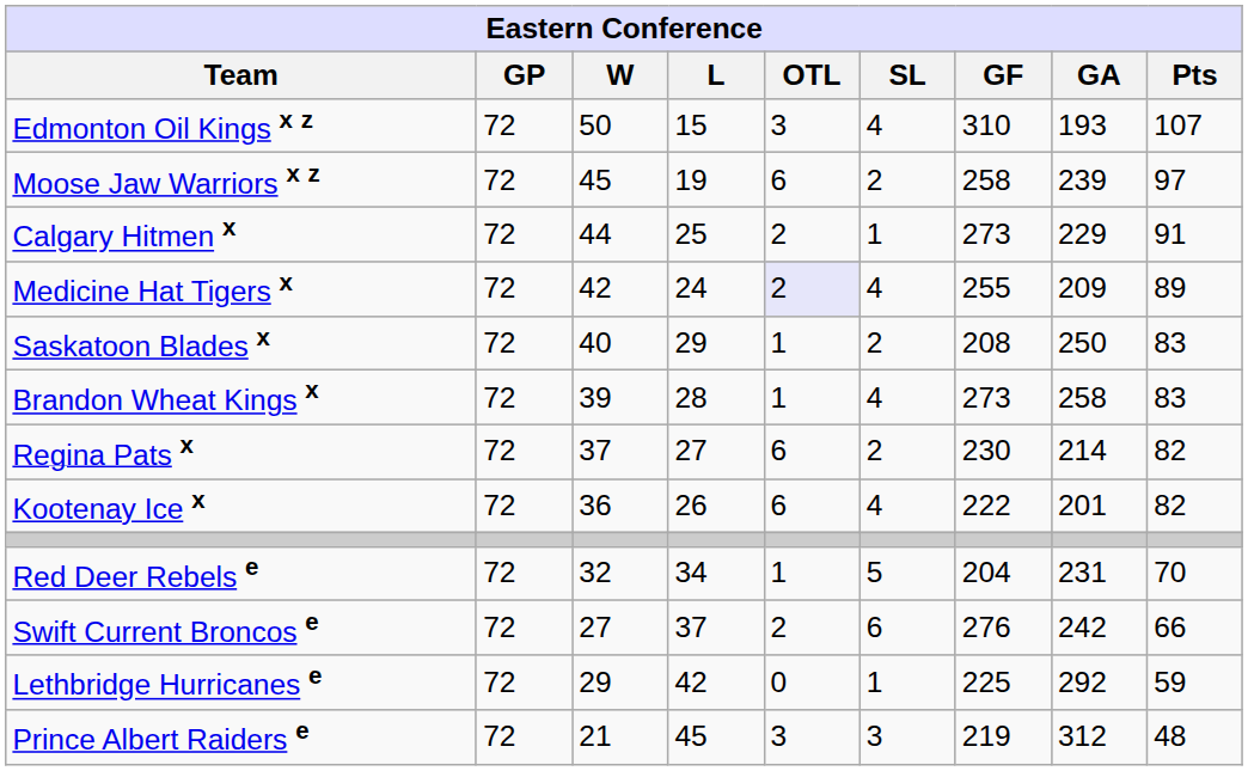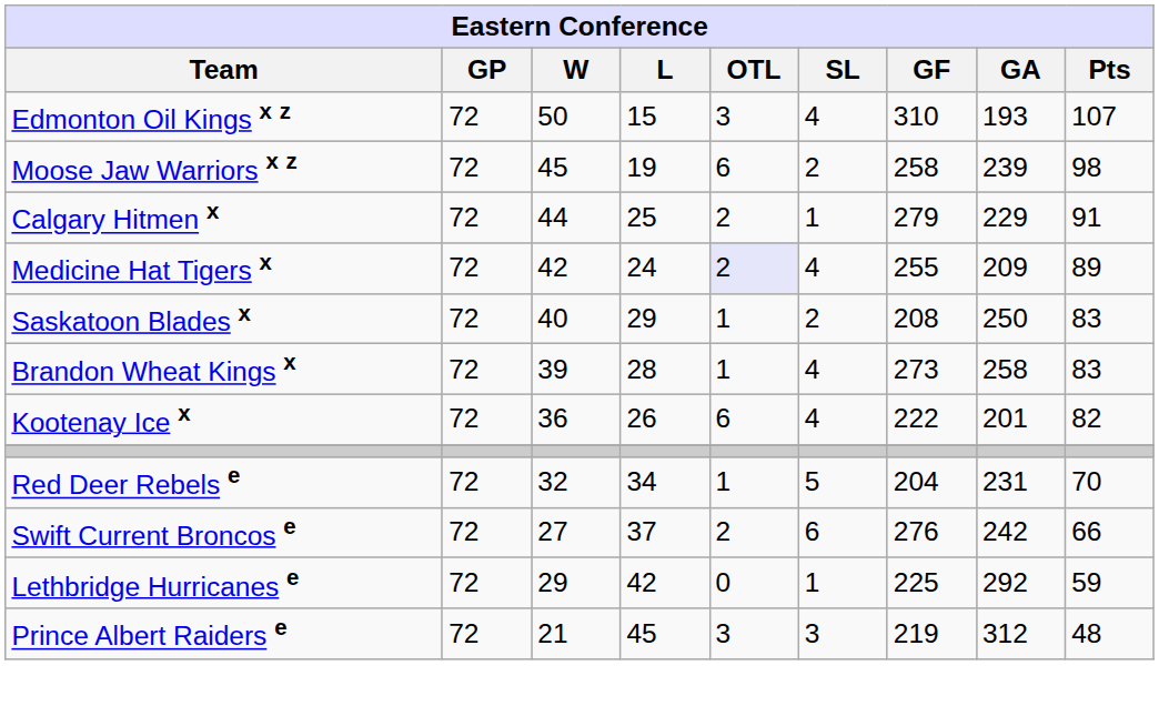 <table class="wikitable">
 <tr>
 <th colspan="9" style="background-color: #DDDDFF;"><strong>Eastern Conference</strong></th>
 </tr>
 <tr>
 <th width=250>Team</th>
 <th width=45>GP</th>
 <th width=45>W</th>
 <th width=45>L</th>
 <th width=45>OTL</th>
 <th width=45>SL</th>
 <th width=45>GF</th>
 <th width=45>GA</th>
 <th width=45>Pts</th>
 </tr>
 <tr>
 <td><a href='#'>Edmonton Oil Kings</a> <sup><strong>x</strong></sup> <sup><strong>z</strong></sup></td>
 <td>72</td>
 <td>50</td>
 <td>15</td>
 <td>3</td>
 <td>4</td>
 <td>310</td>
 <td>193</td>
 <td>107</td>
 </tr>
 <tr>
 <td><a href='#'>Moose Jaw Warriors</a> <sup><strong>x</strong></sup> <sup><strong>z</strong></sup></td>
 <td>72</td>
 <td>45</td>
 <td>19</td>
 <td>6</td>
 <td>2</td>
 <td>258</td>
 <td>239</td>
-<td>97</td>
+<td>98</td>
 </tr>
 <tr>
 <td><a href='#'>Calgary Hitmen</a> <sup><strong>x</strong></sup></td>
 <td>72</td>
 <td>44</td>
 <td>25</td>
 <td>2</td>
 <td>1</td>
-<td>273</td>
+<td>279</td>
 <td>229</td>
 <td>91</td>
 </tr>
 <tr>
 <td><a href='#'>Medicine Hat Tigers</a> <sup><strong>x</strong></sup></td>
 <td>72</td>
 <td>42</td>
 <td>24</td>
 <td style="background: lavender;">2</td>
 <td>4</td>
 <td>255</td>
 <td>209</td>
 <td>89</td>
 </tr>
 <tr>
 <td><a href='#'>Saskatoon Blades</a> <sup><strong>x</strong></sup></td>
 <td>72</td>
 <td>40</td>
 <td>29</td>
 <td>1</td>
 <td>2</td>
 <td>208</td>
 <td>250</td>
 <td>83</td>
 </tr>
 <tr>
 <td><a href='#'>Brandon Wheat Kings</a> <sup><strong>x</strong></sup></td>
 <td>72</td>
 <td>39</td>
 <td>28</td>
 <td>1</td>
 <td>4</td>
 <td>273</td>
 <td>258</td>
 <td>83</td>
-</tr>
-<tr>
-<td><a href='#'>Regina Pats</a> <sup><strong>x</strong></sup></td>
-<td>72</td>
-<td>37</td>
-<td>27</td>
-<td>6</td>
-<td>2</td>
-<td>230</td>
-<td>214</td>
-<td>82</td>
 </tr>
 <tr>
 <td><a href='#'>Kootenay Ice</a> <sup><strong>x</strong></sup></td>
 <td>72</td>
 <td>36</td>
 <td>26</td>
 <td>6</td>
 <td>4</td>
 <td>222</td>
 <td>201</td>
 <td>82</td>
 </tr>
 <tr>
 </tr>
 <tr style="background-color:#cccccc;">
 <td></td>
 <td></td>
 <td></td>
 <td></td>
 <td></td>
 <td></td>
 <td></td>
 <td></td>
 <td></td>
 </tr>
 <tr>
 <td><a href='#'>Red Deer Rebels</a> <sup><strong>e</strong></sup></td>
 <td>72</td>
 <td>32</td>
 <td>34</td>
 <td>1</td>
 <td>5</td>
 <td>204</td>
 <td>231</td>
 <td>70</td>
 </tr>
 <tr>
 <td><a href='#'>Swift Current Broncos</a> <sup><strong>e</strong></sup></td>
 <td>72</td>
 <td>27</td>
 <td>37</td>
 <td>2</td>
 <td>6</td>
 <td>276</td>
 <td>242</td>
 <td>66</td>
 </tr>
 <tr>
 <td><a href='#'>Lethbridge Hurricanes</a> <sup><strong>e</strong></sup></td>
 <td>72</td>
 <td>29</td>
 <td>42</td>
 <td>0</td>
 <td>1</td>
 <td>225</td>
 <td>292</td>
 <td>59</td>
 </tr>
 <tr>
 <td><a href='#'>Prince Albert Raiders</a> <sup><strong>e</strong></sup></td>
 <td>72</td>
 <td>21</td>
 <td>45</td>
 <td>3</td>
 <td>3</td>
 <td>219</td>
 <td>312</td>
 <td>48</td>
 </tr>
 </table>
